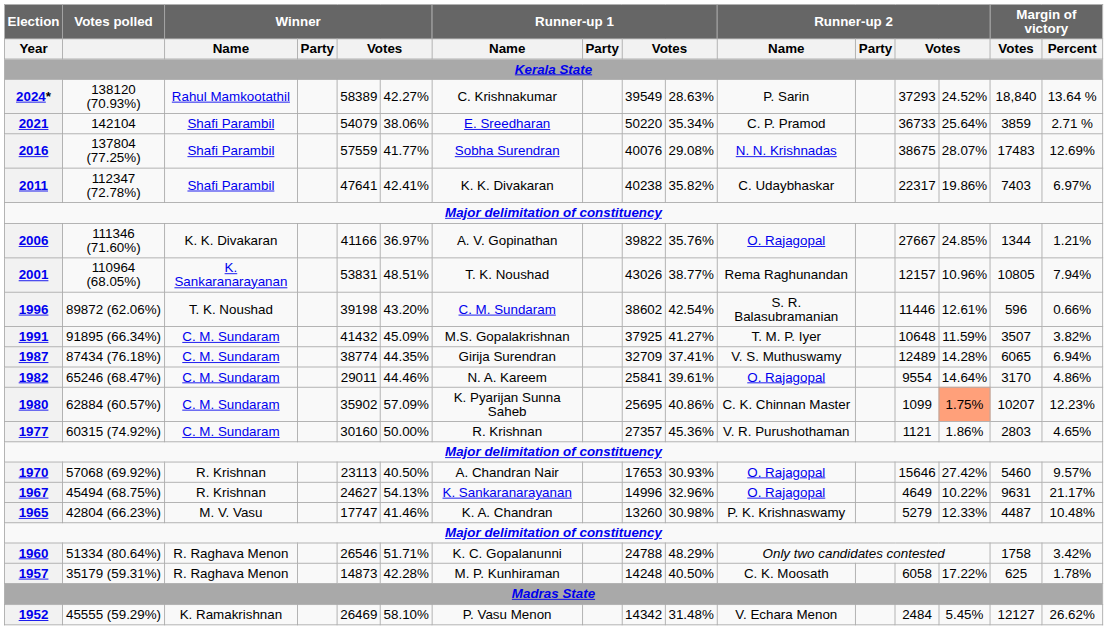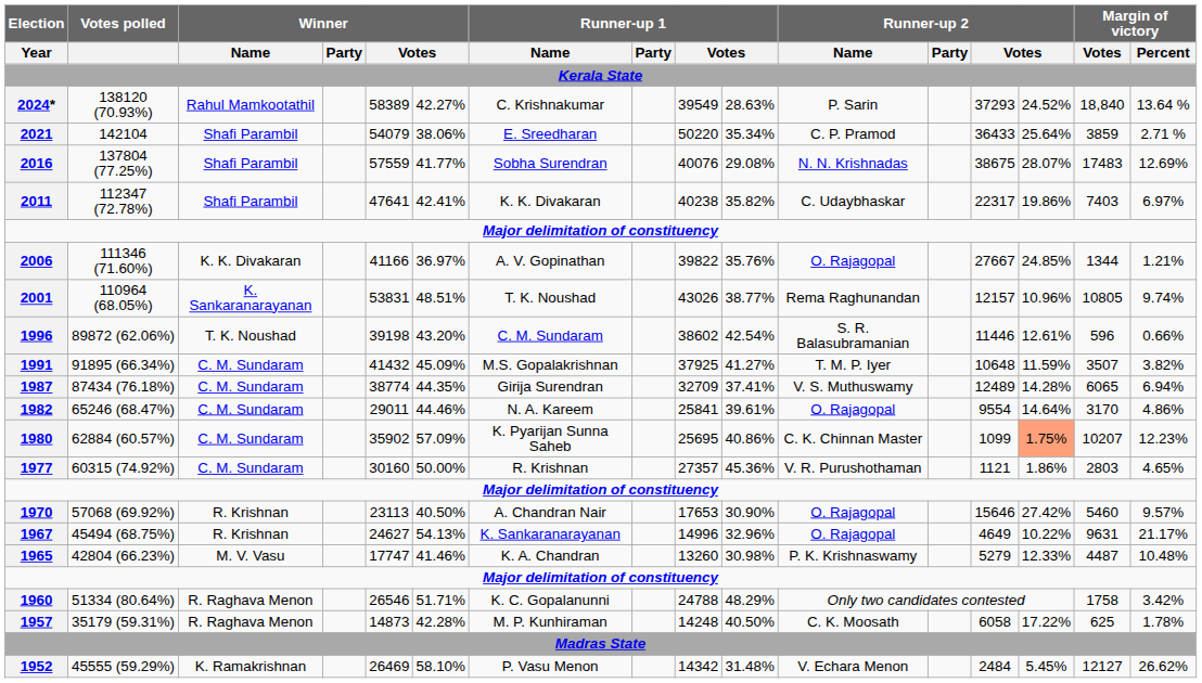 <table class="wikitable sortable" style="text-align:center;font-size:95%;line-height:16px">
 <tr>
 <th style="background-color:#666666; color:white">Election</th>
 <th style="background-color:#666666; color:white">Votes polled</th>
 <th style="background-color:#666666; color:white" colspan=4>Winner</th>
 <th style="background-color:#666666; color:white" colspan=4>Runner-up 1</th>
 <th style="background-color:#666666; color:white" colspan=4>Runner-up 2</th>
 <th style="background-color:#666666; color:white" colspan="2">Margin of victory</th>
 </tr>
 <tr>
 <th>Year</th>
 <th></th>
 <th>Name</th>
 <th>Party</th>
 <th colspan="2">Votes</th>
 <th>Name</th>
 <th>Party</th>
 <th colspan="2">Votes</th>
 <th>Name</th>
 <th>Party</th>
 <th colspan="2">Votes</th>
 <th>Votes</th>
 <th>Percent</th>
 </tr>
 <tr>
 <td colspan=17 align="center" style="background-color: darkgrey;"><a href='#'><span><strong><em>Kerala State</em></strong></span></a></td>
 </tr>
 <tr>
 <th><a href='#'>2024</a>*</th>
 <td>138120 (70.93%)</td>
 <td><a href='#'>Rahul Mamkootathil</a></td>
 <td></td>
 <td>58389</td>
 <td>42.27%</td>
 <td>C. Krishnakumar</td>
 <td></td>
 <td>39549</td>
 <td>28.63%</td>
 <td>P. Sarin</td>
 <td></td>
 <td>37293</td>
 <td>24.52%</td>
 <td>18,840</td>
 <td>13.64 %</td>
 </tr>
 <tr>
 <th><a href='#'>2021</a></th>
 <td>142104</td>
 <td><a href='#'>Shafi Parambil</a></td>
 <td></td>
 <td>54079</td>
 <td>38.06%</td>
 <td><a href='#'>E. Sreedharan</a></td>
 <td></td>
 <td>50220</td>
 <td>35.34%</td>
 <td>C. P. Pramod</td>
 <td></td>
-<td>36733</td>
+<td>36433</td>
 <td>25.64%</td>
 <td>3859</td>
 <td>2.71 %</td>
 </tr>
 <tr>
 <th><a href='#'>2016</a></th>
 <td>137804 (77.25%)</td>
 <td><a href='#'>Shafi Parambil</a></td>
 <td></td>
 <td>57559</td>
 <td>41.77%</td>
 <td><a href='#'>Sobha Surendran</a></td>
 <td></td>
 <td>40076</td>
 <td>29.08%</td>
 <td><a href='#'>N. N. Krishnadas</a></td>
 <td></td>
 <td>38675</td>
 <td>28.07%</td>
 <td>17483</td>
 <td>12.69%</td>
 </tr>
 <tr>
 <th><a href='#'>2011</a></th>
 <td>112347 (72.78%)</td>
 <td><a href='#'>Shafi Parambil</a></td>
 <td></td>
 <td>47641</td>
 <td>42.41%</td>
 <td>K. K. Divakaran</td>
 <td></td>
 <td>40238</td>
 <td>35.82%</td>
 <td>C. Udaybhaskar</td>
 <td></td>
 <td>22317</td>
 <td>19.86%</td>
 <td>7403</td>
 <td>6.97%</td>
 </tr>
 <tr>
 <td colspan =17><a href='#'><strong><em>Major delimitation of constituency</em></strong></a></td>
 </tr>
 <tr>
 <th><a href='#'>2006</a></th>
 <td>111346 (71.60%)</td>
 <td>K. K. Divakaran</td>
 <td></td>
 <td>41166</td>
 <td>36.97%</td>
 <td>A. V. Gopinathan</td>
 <td></td>
 <td>39822</td>
 <td>35.76%</td>
 <td><a href='#'>O. Rajagopal</a></td>
 <td></td>
 <td>27667</td>
 <td>24.85%</td>
 <td>1344</td>
 <td>1.21%</td>
 </tr>
 <tr>
 <th><a href='#'>2001</a></th>
 <td>110964 (68.05%)</td>
 <td><a href='#'>K. Sankaranarayanan</a></td>
 <td></td>
 <td>53831</td>
 <td>48.51%</td>
 <td>T. K. Noushad</td>
 <td></td>
 <td>43026</td>
 <td>38.77%</td>
 <td>Rema Raghunandan</td>
 <td></td>
 <td>12157</td>
 <td>10.96%</td>
 <td>10805</td>
-<td>7.94%</td>
+<td>9.74%</td>
 </tr>
 <tr>
 <th><a href='#'>1996</a></th>
 <td>89872 (62.06%)</td>
 <td>T. K. Noushad</td>
 <td></td>
 <td>39198</td>
 <td>43.20%</td>
 <td><a href='#'>C. M. Sundaram</a></td>
 <td></td>
 <td>38602</td>
 <td>42.54%</td>
 <td>S. R. Balasubramanian</td>
 <td></td>
 <td>11446</td>
 <td>12.61%</td>
 <td>596</td>
 <td>0.66%</td>
 </tr>
 <tr>
 <th><a href='#'>1991</a></th>
 <td>91895 (66.34%)</td>
 <td><a href='#'>C. M. Sundaram</a></td>
 <td></td>
 <td>41432</td>
 <td>45.09%</td>
 <td>M.S. Gopalakrishnan</td>
 <td></td>
 <td>37925</td>
 <td>41.27%</td>
 <td>T. M. P. Iyer</td>
 <td></td>
 <td>10648</td>
 <td>11.59%</td>
 <td>3507</td>
 <td>3.82%</td>
 </tr>
 <tr>
 <th><a href='#'>1987</a></th>
 <td>87434 (76.18%)</td>
 <td><a href='#'>C. M. Sundaram</a></td>
 <td></td>
 <td>38774</td>
 <td>44.35%</td>
 <td>Girija Surendran</td>
 <td></td>
 <td>32709</td>
 <td>37.41%</td>
 <td>V. S. Muthuswamy</td>
 <td></td>
 <td>12489</td>
 <td>14.28%</td>
 <td>6065</td>
 <td>6.94%</td>
 </tr>
 <tr>
 <th><a href='#'>1982</a></th>
 <td>65246 (68.47%)</td>
 <td><a href='#'>C. M. Sundaram</a></td>
 <td></td>
 <td>29011</td>
 <td>44.46%</td>
 <td>N. A. Kareem</td>
 <td></td>
 <td>25841</td>
 <td>39.61%</td>
 <td><a href='#'>O. Rajagopal</a></td>
 <td></td>
 <td>9554</td>
 <td>14.64%</td>
 <td>3170</td>
 <td>4.86%</td>
 </tr>
 <tr>
 <th><a href='#'>1980</a></th>
 <td>62884 (60.57%)</td>
 <td><a href='#'>C. M. Sundaram</a></td>
 <td></td>
 <td>35902</td>
 <td>57.09%</td>
 <td>K. Pyarijan Sunna Saheb</td>
 <td></td>
 <td>25695</td>
 <td>40.86%</td>
 <td>C. K. Chinnan Master</td>
 <td></td>
 <td>1099</td>
 <td style="background: lightsalmon;">1.75%</td>
 <td>10207</td>
 <td>12.23%</td>
 </tr>
 <tr>
 <th><a href='#'>1977</a></th>
 <td>60315 (74.92%)</td>
 <td><a href='#'>C. M. Sundaram</a></td>
 <td></td>
 <td>30160</td>
 <td>50.00%</td>
 <td>R. Krishnan</td>
 <td></td>
 <td>27357</td>
 <td>45.36%</td>
 <td>V. R. Purushothaman</td>
 <td></td>
 <td>1121</td>
 <td>1.86%</td>
 <td>2803</td>
 <td>4.65%</td>
 </tr>
 <tr>
 <td colspan =17><a href='#'><strong><em>Major delimitation of constituency</em></strong></a></td>
 </tr>
 <tr>
 <th><a href='#'>1970</a></th>
 <td>57068 (69.92%)</td>
 <td>R. Krishnan</td>
 <td></td>
 <td>23113</td>
 <td>40.50%</td>
 <td>A. Chandran Nair</td>
 <td></td>
 <td>17653</td>
-<td>30.93%</td>
+<td>30.90%</td>
 <td><a href='#'>O. Rajagopal</a></td>
 <td></td>
 <td>15646</td>
 <td>27.42%</td>
 <td>5460</td>
 <td>9.57%</td>
 </tr>
 <tr>
 <th><a href='#'>1967</a></th>
 <td>45494 (68.75%)</td>
 <td>R. Krishnan</td>
 <td></td>
 <td>24627</td>
 <td>54.13%</td>
 <td><a href='#'>K. Sankaranarayanan</a></td>
 <td></td>
 <td>14996</td>
 <td>32.96%</td>
 <td><a href='#'>O. Rajagopal</a></td>
 <td></td>
 <td>4649</td>
 <td>10.22%</td>
 <td>9631</td>
 <td>21.17%</td>
 </tr>
 <tr>
 <th><a href='#'>1965</a></th>
 <td>42804 (66.23%)</td>
 <td>M. V. Vasu</td>
 <td></td>
 <td>17747</td>
 <td>41.46%</td>
 <td>K. A. Chandran</td>
 <td></td>
 <td>13260</td>
 <td>30.98%</td>
 <td>P. K. Krishnaswamy</td>
 <td></td>
 <td>5279</td>
 <td>12.33%</td>
 <td>4487</td>
 <td>10.48%</td>
 </tr>
 <tr>
 <td colspan =17><a href='#'><strong><em>Major delimitation of constituency</em></strong></a></td>
 </tr>
 <tr>
 <th><a href='#'>1960</a></th>
 <td>51334 (80.64%)</td>
 <td>R. Raghava Menon</td>
 <td></td>
 <td>26546</td>
 <td>51.71%</td>
 <td>K. C. Gopalanunni</td>
 <td></td>
 <td>24788</td>
 <td>48.29%</td>
 <td colspan=4><em>Only two candidates contested</em></td>
 <td>1758</td>
 <td>3.42%</td>
 </tr>
 <tr>
 <th><a href='#'>1957</a></th>
 <td>35179 (59.31%)</td>
 <td>R. Raghava Menon</td>
 <td></td>
 <td>14873</td>
 <td>42.28%</td>
 <td>M. P. Kunhiraman</td>
 <td></td>
 <td>14248</td>
 <td>40.50%</td>
 <td>C. K. Moosath</td>
 <td></td>
 <td>6058</td>
 <td>17.22%</td>
 <td>625</td>
 <td>1.78%</td>
 </tr>
 <tr>
 <td colspan=17 align="center" style="background-color: darkgrey;"><a href='#'><span><strong><em>Madras State</em></strong></span></a></td>
 </tr>
 <tr>
 <th><a href='#'>1952</a></th>
 <td>45555 (59.29%)</td>
 <td>K. Ramakrishnan</td>
 <td></td>
 <td>26469</td>
 <td>58.10%</td>
 <td>P. Vasu Menon</td>
 <td></td>
 <td>14342</td>
 <td>31.48%</td>
 <td>V. Echara Menon</td>
 <td></td>
 <td>2484</td>
 <td>5.45%</td>
 <td>12127</td>
 <td>26.62%</td>
 </tr>
 </table>
